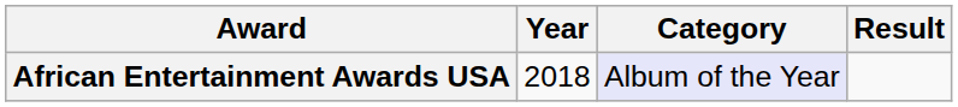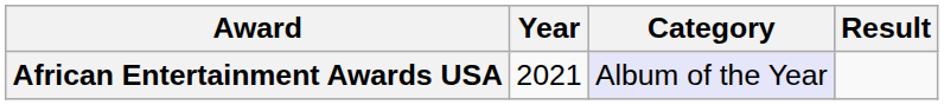 <table class="wikitable sortable plainrowheaders">
 <tr>
 <th scope="col">Award</th>
 <th scope="col">Year</th>
 <th scope="col">Category</th>
 <th scope="col">Result</th>
 </tr>
 <tr>
 <th scope="row">African Entertainment Awards USA</th>
-<td>2018</td>
+<td>2021</td>
 <td style="background: lavender;">Album of the Year</td>
 <td></td>
 </tr>
 </table>
